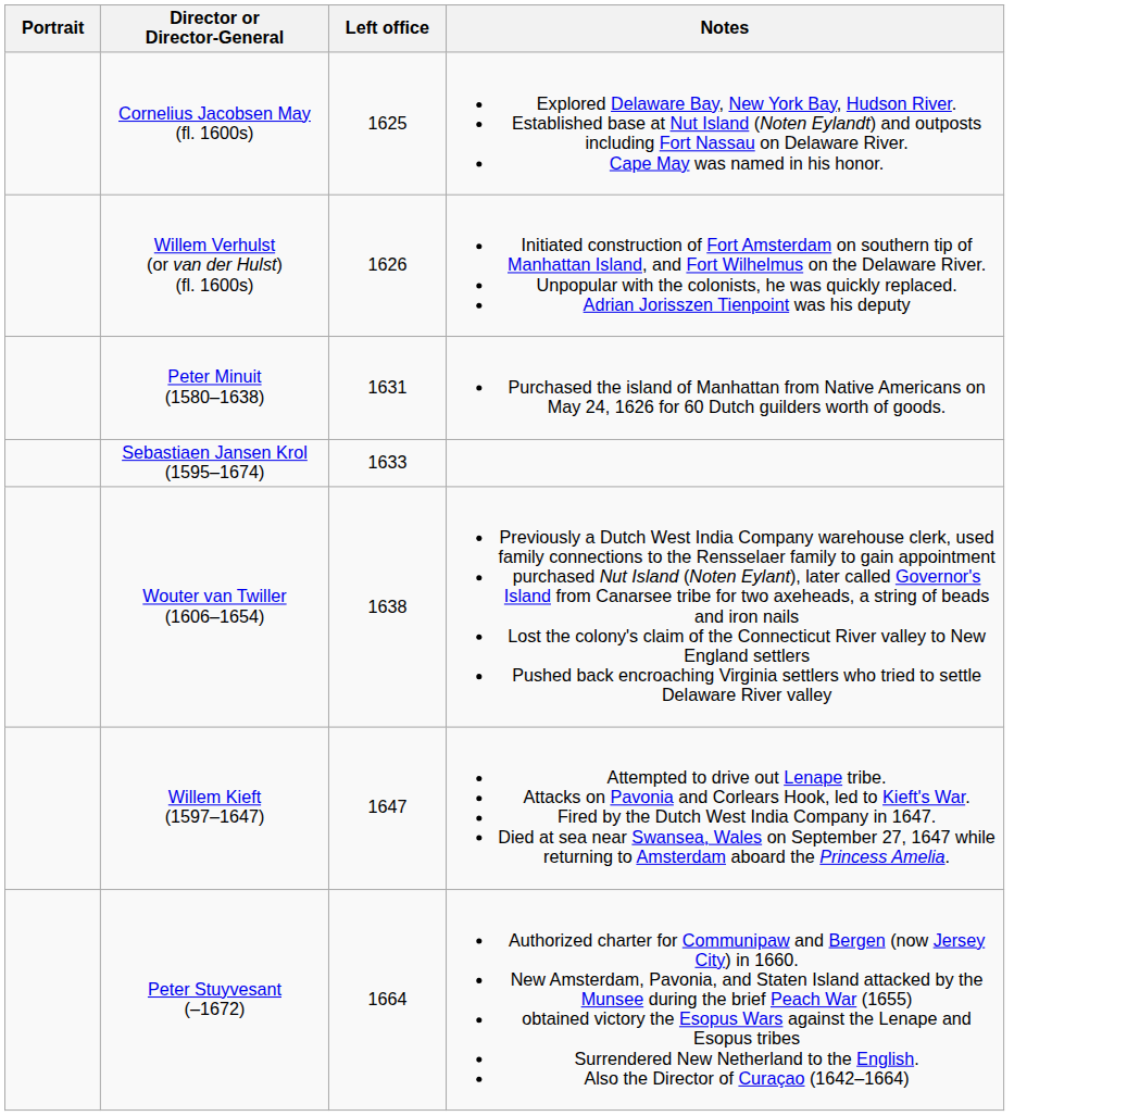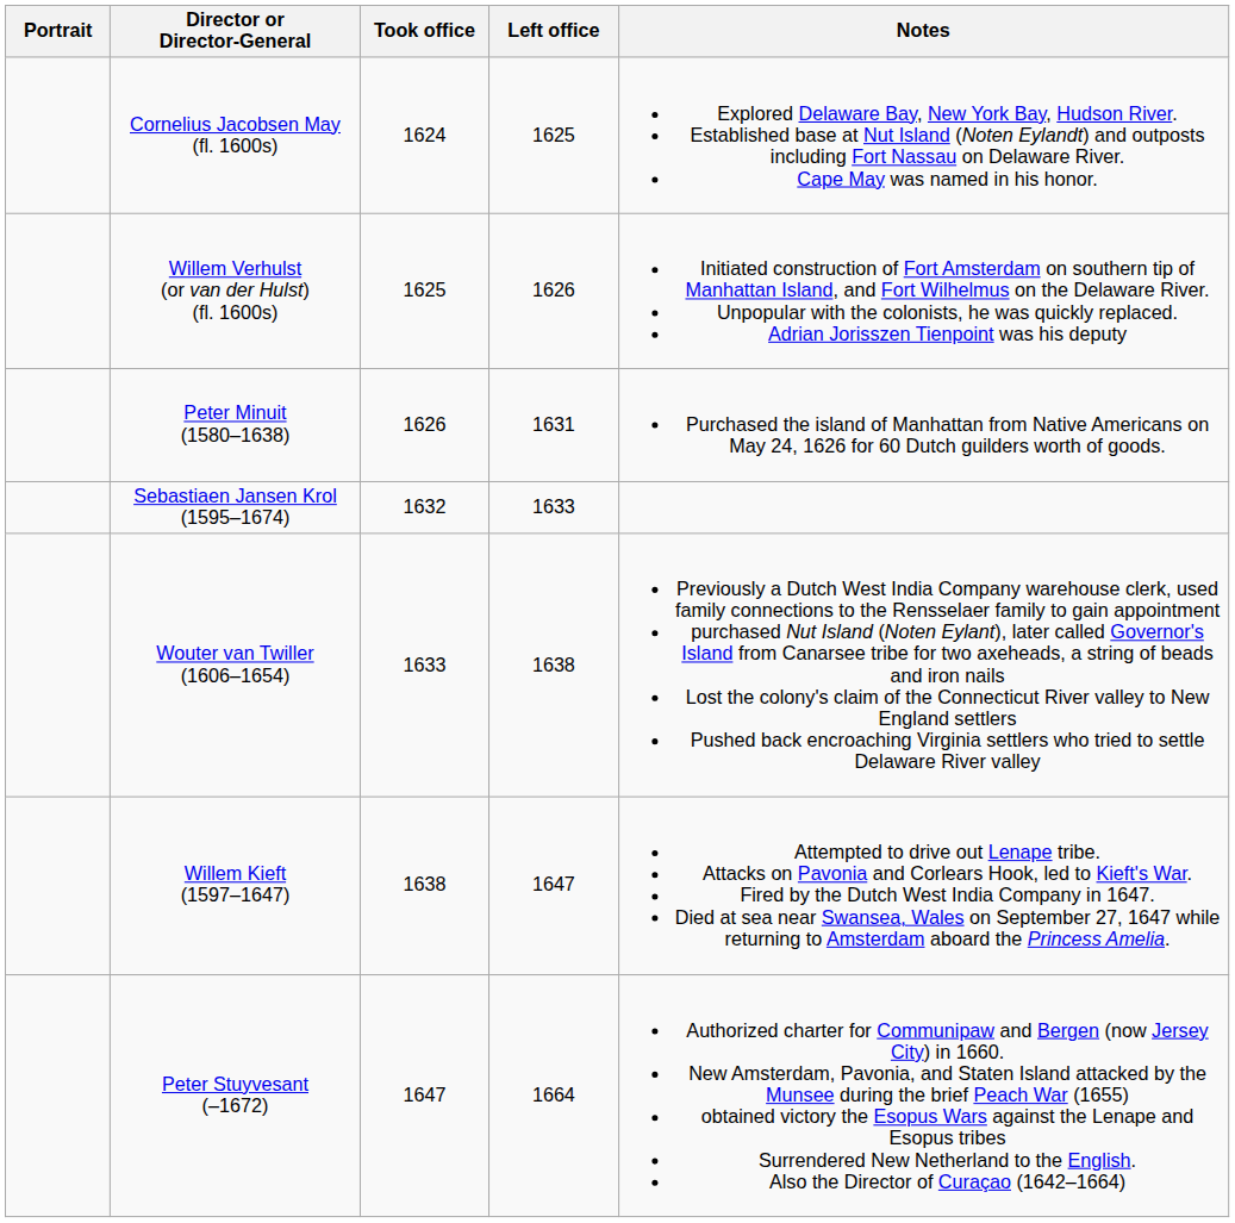 <table class="wikitable sortable" style="text-align:center">
 <tr>
 <th width=80>Portrait</th>
 <th width=200>Director or<br> Director-General</th>
+<th width=100>Took office</th>
 <th width=100>Left office</th>
 <th width=500>Notes</th>
 </tr>
 <tr>
 <td></td>
 <td><a href='#'>Cornelius Jacobsen May</a><br> (fl. 1600s)</td>
+<td>1624</td>
 <td>1625</td>
 <td><br><ul><li>Explored <a href='#'>Delaware Bay</a>, <a href='#'>New York Bay</a>, <a href='#'>Hudson River</a>.</li><li>Established base at <a href='#'>Nut Island</a> (<em>Noten Eylandt</em>)  and outposts including <a href='#'>Fort Nassau</a> on Delaware River.</li><li><a href='#'>Cape May</a> was named in his honor.</li></ul></td>
 </tr>
 <tr>
 <td></td>
 <td><a href='#'>Willem Verhulst</a><br>(or <em>van der Hulst</em>)<br>(fl. 1600s)</td>
+<td>1625</td>
 <td>1626</td>
 <td><br><ul><li>Initiated construction of <a href='#'>Fort Amsterdam</a> on southern tip of <a href='#'>Manhattan Island</a>, and <a href='#'>Fort Wilhelmus</a> on the Delaware River.</li><li>Unpopular with the colonists, he was quickly replaced.</li><li><a href='#'>Adrian Jorisszen Tienpoint</a> was his deputy</li></ul></td>
 </tr>
 <tr>
 <td></td>
 <td><a href='#'>Peter Minuit</a><br> (1580–1638)</td>
+<td>1626</td>
 <td>1631</td>
 <td><br><ul><li>Purchased the island of Manhattan from Native Americans on May 24, 1626 for 60 Dutch guilders worth of goods.</li></ul></td>
 </tr>
 <tr>
 <td></td>
 <td><a href='#'>Sebastiaen Jansen Krol</a><br> (1595–1674)</td>
+<td>1632</td>
 <td>1633</td>
 <td></td>
 </tr>
 <tr>
 <td></td>
 <td><a href='#'>Wouter van Twiller</a><br> (1606–1654)</td>
+<td>1633</td>
 <td>1638</td>
 <td><br><ul><li>Previously a Dutch West India Company warehouse clerk, used family connections to the Rensselaer family to gain appointment</li><li>purchased <em>Nut Island</em> (<em>Noten Eylant</em>), later called <a href='#'>Governor's Island</a> from Canarsee tribe for two axeheads, a string of beads and iron nails</li><li>Lost the colony's claim of the Connecticut River valley to New England settlers</li><li>Pushed back encroaching Virginia settlers who tried to settle Delaware River valley</li></ul></td>
 </tr>
 <tr>
 <td></td>
 <td><a href='#'>Willem Kieft</a><br> (1597–1647)</td>
+<td>1638</td>
 <td>1647</td>
 <td><br><ul><li>Attempted to drive out <a href='#'>Lenape</a> tribe.</li><li>Attacks on <a href='#'>Pavonia</a> and Corlears Hook, led to <a href='#'>Kieft's War</a>.</li><li>Fired by the Dutch West India Company in 1647.</li><li>Died at sea near <a href='#'>Swansea, Wales</a> on September 27, 1647 while returning to <a href='#'>Amsterdam</a> aboard the <em><a href='#'>Princess Amelia</a></em>.</li></ul></td>
 </tr>
 <tr>
 <td></td>
 <td><a href='#'>Peter Stuyvesant</a><br> (–1672)</td>
+<td>1647</td>
 <td>1664</td>
 <td><br><ul><li>Authorized charter for <a href='#'>Communipaw</a> and <a href='#'>Bergen</a> (now <a href='#'>Jersey City</a>) in 1660.</li><li>New Amsterdam, Pavonia, and Staten Island attacked by the <a href='#'>Munsee</a> during the brief <a href='#'>Peach War</a> (1655)</li><li>obtained victory the <a href='#'>Esopus Wars</a> against the Lenape and Esopus tribes</li><li>Surrendered New Netherland to the <a href='#'>English</a>.</li><li>Also the Director of <a href='#'>Curaçao</a> (1642–1664)</li></ul></td>
 </tr>
 </table>
